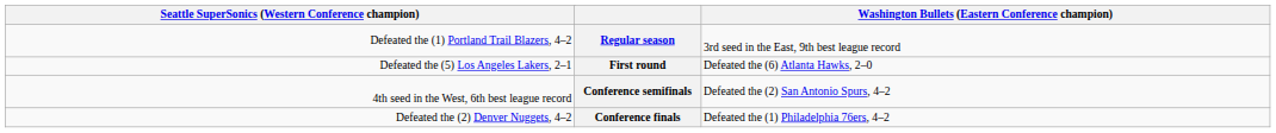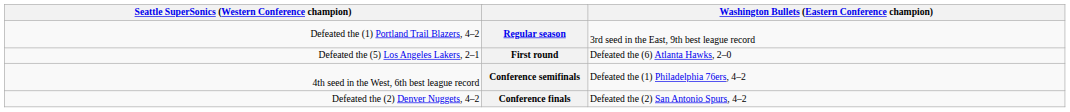 <table style="width:100%; font-size:90%" class="wikitable">
 <tr valign=top>
 <th colspan="2" style="width:45%;"><a href='#'>Seattle SuperSonics</a> (<a href='#'>Western Conference</a> champion)</th>
 <th></th>
 <th colspan="2" style="width:45%;"><a href='#'>Washington Bullets</a> (<a href='#'>Eastern Conference</a> champion)</th>
 </tr>
 <tr>
 <td align=right>Defeated the (1) <a href='#'>Portland Trail Blazers</a>, 4–2</td>
 <th colspan=2><a href='#'>Regular season</a></th>
 <td><br>3rd seed in the East, 9th best league record</td>
 </tr>
 <tr>
 <td align=right>Defeated the (5) <a href='#'>Los Angeles Lakers</a>, 2–1</td>
 <th colspan=2>First round</th>
 <td>Defeated the (6) <a href='#'>Atlanta Hawks</a>, 2–0</td>
 </tr>
 <tr>
 <td align=right><br>4th seed in the West, 6th best league record</td>
 <th colspan=2>Conference semifinals</th>
-<td>Defeated the (2) <a href='#'>San Antonio Spurs</a>, 4–2</td>
+<td>Defeated the (1) <a href='#'>Philadelphia 76ers</a>, 4–2</td>
 </tr>
 <tr>
 <td align=right>Defeated the (2) <a href='#'>Denver Nuggets</a>, 4–2</td>
 <th colspan=2>Conference finals</th>
-<td>Defeated the (1) <a href='#'>Philadelphia 76ers</a>, 4–2</td>
+<td>Defeated the (2) <a href='#'>San Antonio Spurs</a>, 4–2</td>
 </tr>
 </table>
